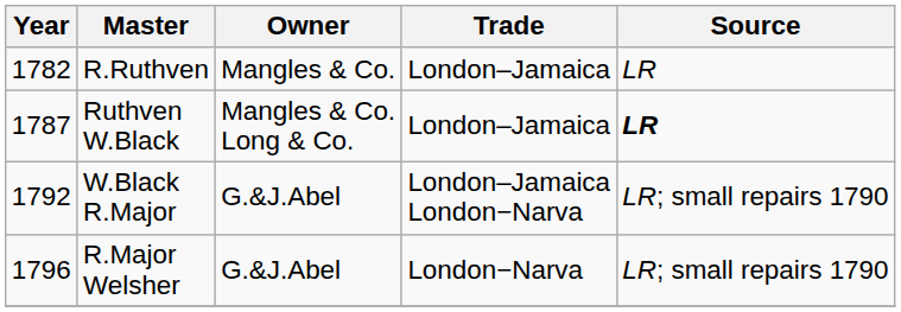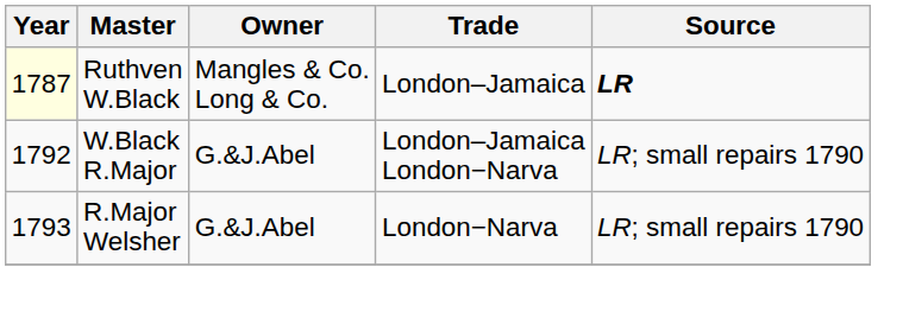 <table class=" wikitable">
 <tr>
 <th>Year</th>
 <th>Master</th>
 <th>Owner</th>
 <th>Trade</th>
 <th>Source</th>
 </tr>
 <tr>
-<td>1782</td>
-<td>R.Ruthven</td>
-<td>Mangles & Co.</td>
-<td>London–Jamaica</td>
-<td><em>LR</em></td>
-</tr>
-<tr>
-<td>1787</td>
+<td style="background: lightyellow;">1787</td>
 <td>Ruthven<br>W.Black</td>
 <td>Mangles & Co.<br>Long & Co.</td>
 <td>London–Jamaica</td>
 <td><strong><em>LR</em></strong></td>
 </tr>
 <tr>
 <td>1792</td>
 <td>W.Black<br>R.Major</td>
 <td>G.&J.Abel</td>
 <td>London–Jamaica<br>London−Narva</td>
 <td><em>LR</em>; small repairs 1790</td>
 </tr>
 <tr>
-<td>1796</td>
+<td>1793</td>
 <td>R.Major<br>Welsher</td>
 <td>G.&J.Abel</td>
 <td>London−Narva</td>
 <td><em>LR</em>; small repairs 1790</td>
 </tr>
 <tr>
 </tr>
 </table>
